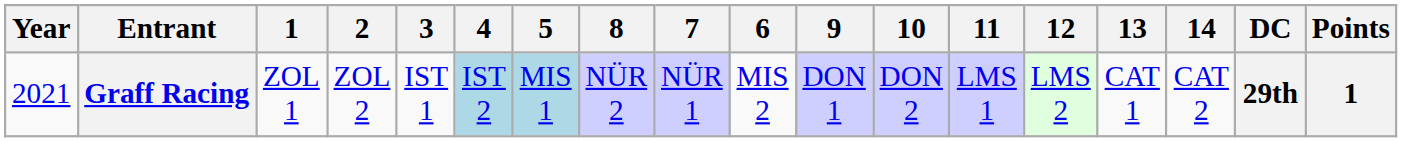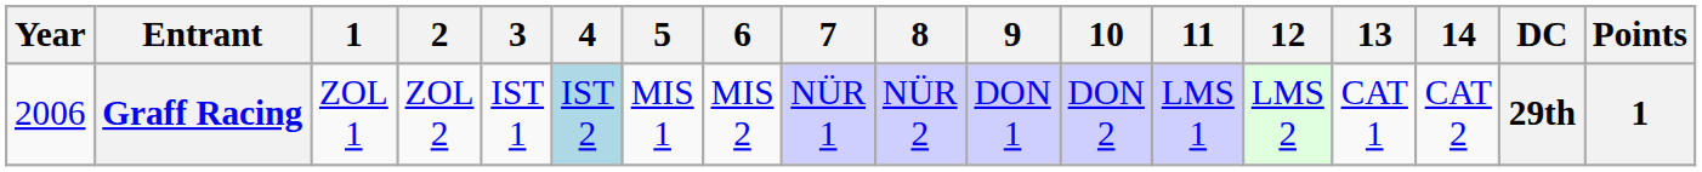 <table class="wikitable" style="text-align:center; font-size:85%">
 <tr>
 <th>Year</th>
 <th>Entrant</th>
 <th>1</th>
 <th>2</th>
 <th>3</th>
 <th>4</th>
 <th>5</th>
+<th>6</th>
+<th>7</th>
 <th>8</th>
-<th>7</th>
-<th>6</th>
 <th>9</th>
 <th>10</th>
 <th>11</th>
 <th>12</th>
 <th>13</th>
 <th>14</th>
 <th>DC</th>
 <th>Points</th>
 </tr>
 <tr>
-<td><a href='#'>2021</a></td>
+<td><a href='#'>2006</a></td>
 <th nowrap><a href='#'>Graff Racing</a></th>
 <td><a href='#'>ZOL<br>1</a></td>
 <td><a href='#'>ZOL<br>2</a></td>
 <td><a href='#'>IST<br>1</a></td>
 <td style="background: lightblue;"><a href='#'>IST<br>2</a></td>
-<td style="background: lightblue;"><a href='#'>MIS<br>1</a></td>
+<td><a href='#'>MIS<br>1</a></td>
+<td><a href='#'>MIS<br>2</a></td>
+<td style="background:#cfcfff;"><a href='#'>NÜR<br>1</a><br></td>
 <td style="background:#cfcfff;"><a href='#'>NÜR<br>2</a><br></td>
-<td style="background:#cfcfff;"><a href='#'>NÜR<br>1</a><br></td>
-<td><a href='#'>MIS<br>2</a></td>
 <td style="background:#cfcfff;"><a href='#'>DON<br>1</a><br></td>
 <td style="background:#cfcfff;"><a href='#'>DON<br>2</a><br></td>
 <td style="background:#cfcfff;"><a href='#'>LMS<br>1</a><br></td>
 <td style="background:#dfffdf;"><a href='#'>LMS<br>2</a><br></td>
 <td><a href='#'>CAT<br>1</a></td>
 <td><a href='#'>CAT<br>2</a></td>
 <th>29th</th>
 <th>1</th>
 </tr>
 </table>
